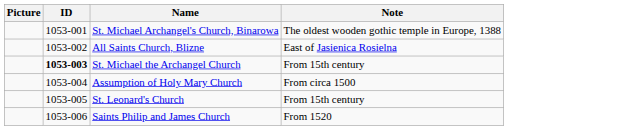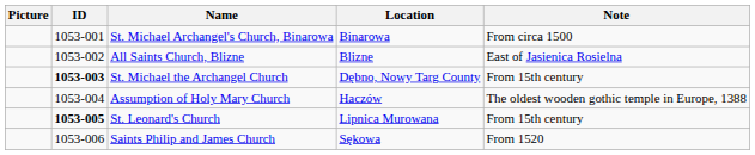 <table class="wikitable">
 <tr>
 <th>Picture</th>
 <th>ID</th>
 <th>Name</th>
+<th>Location</th>
 <th>Note</th>
 </tr>
 <tr>
 <td></td>
 <td>1053-001</td>
 <td><a href='#'>St. Michael Archangel's Church, Binarowa</a></td>
-<td>The oldest wooden gothic temple in Europe, 1388</td>
+<td><a href='#'>Binarowa</a></td>
+<td>From circa 1500</td>
 </tr>
 <tr>
 <td></td>
 <td>1053-002</td>
 <td><a href='#'>All Saints Church, Blizne</a></td>
+<td><a href='#'>Blizne</a></td>
 <td>East of <a href='#'>Jasienica Rosielna</a></td>
 </tr>
 <tr>
 <td></td>
 <td><strong>1053-003</strong></td>
 <td><a href='#'>St. Michael the Archangel Church</a></td>
+<td><a href='#'>Dębno, Nowy Targ County</a></td>
 <td>From 15th century</td>
 </tr>
 <tr>
 <td></td>
 <td>1053-004</td>
 <td><a href='#'>Assumption of Holy Mary Church</a></td>
-<td>From circa 1500</td>
+<td><a href='#'>Haczów</a></td>
+<td>The oldest wooden gothic temple in Europe, 1388</td>
 </tr>
 <tr>
 <td></td>
-<td>1053-005</td>
+<td><strong>1053-005</strong></td>
 <td><a href='#'>St. Leonard's Church</a></td>
+<td><a href='#'>Lipnica Murowana</a></td>
 <td>From 15th century</td>
 </tr>
 <tr>
 <td></td>
 <td>1053-006</td>
 <td><a href='#'>Saints Philip and James Church</a></td>
+<td><a href='#'>Sękowa</a></td>
 <td>From 1520</td>
 </tr>
 </table>
